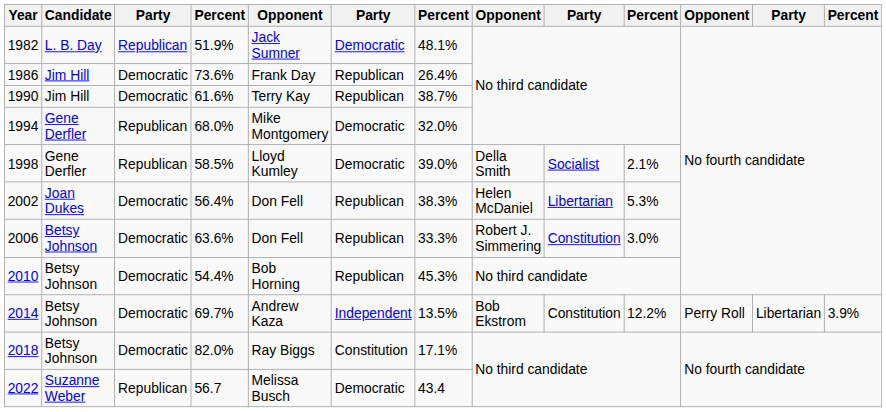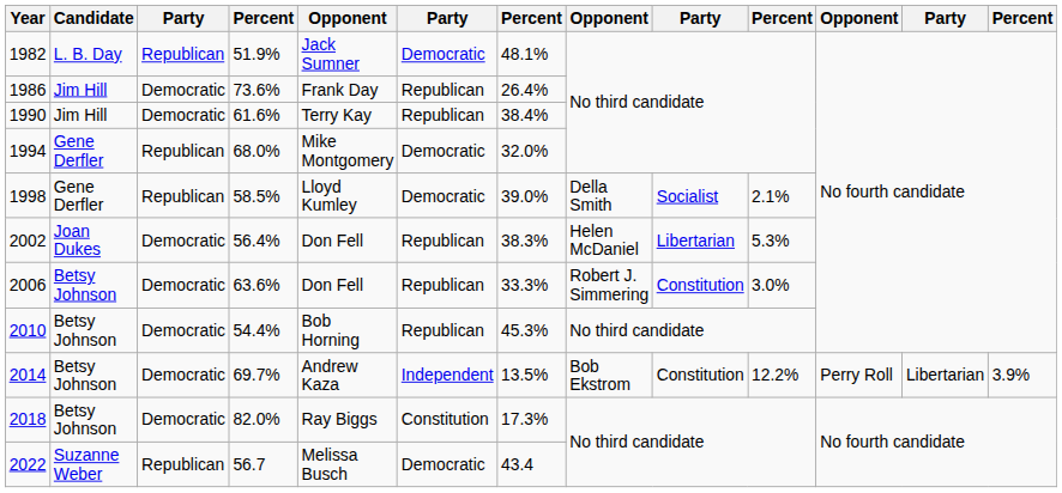 <table class="wikitable sortable" style="margin:0.5em auto; font-size:95%;">
 <tr>
 <th>Year</th>
 <th>Candidate</th>
 <th>Party</th>
 <th>Percent</th>
 <th>Opponent</th>
 <th>Party</th>
 <th>Percent</th>
 <th>Opponent</th>
 <th>Party</th>
 <th>Percent</th>
 <th>Opponent</th>
 <th>Party</th>
 <th>Percent</th>
 </tr>
 <tr>
 <td>1982</td>
 <td><a href='#'>L. B. Day</a></td>
 <td><a href='#'>Republican</a></td>
 <td>51.9%</td>
 <td><a href='#'>Jack Sumner</a></td>
 <td><a href='#'>Democratic</a></td>
 <td>48.1%</td>
 <td colspan=3 rowspan=4>No third candidate</td>
 <td colspan=3 rowspan=8>No fourth candidate</td>
 </tr>
 <tr>
 <td>1986</td>
 <td><a href='#'>Jim Hill</a></td>
 <td>Democratic</td>
 <td>73.6%</td>
 <td>Frank Day</td>
 <td>Republican</td>
 <td>26.4%</td>
 </tr>
 <tr>
 <td>1990</td>
 <td>Jim Hill</td>
 <td>Democratic</td>
 <td>61.6%</td>
 <td>Terry Kay</td>
 <td>Republican</td>
-<td>38.7%</td>
+<td>38.4%</td>
 </tr>
 <tr>
 <td>1994</td>
 <td><a href='#'>Gene Derfler</a></td>
 <td>Republican</td>
 <td>68.0%</td>
 <td>Mike Montgomery</td>
 <td>Democratic</td>
 <td>32.0%</td>
 </tr>
 <tr>
 <td>1998</td>
 <td>Gene Derfler</td>
 <td>Republican</td>
 <td>58.5%</td>
 <td>Lloyd Kumley</td>
 <td>Democratic</td>
 <td>39.0%</td>
 <td>Della Smith</td>
 <td><a href='#'>Socialist</a></td>
 <td>2.1%</td>
 </tr>
 <tr>
 <td>2002</td>
 <td><a href='#'>Joan Dukes</a></td>
 <td>Democratic</td>
 <td>56.4%</td>
 <td>Don Fell</td>
 <td>Republican</td>
 <td>38.3%</td>
 <td>Helen McDaniel</td>
 <td><a href='#'>Libertarian</a></td>
 <td>5.3%</td>
 </tr>
 <tr>
 <td>2006</td>
 <td><a href='#'>Betsy Johnson</a></td>
 <td>Democratic</td>
 <td>63.6%</td>
 <td>Don Fell</td>
 <td>Republican</td>
 <td>33.3%</td>
 <td>Robert J. Simmering</td>
 <td><a href='#'>Constitution</a></td>
 <td>3.0%</td>
 </tr>
 <tr>
 <td><a href='#'>2010</a></td>
 <td>Betsy Johnson</td>
 <td>Democratic</td>
 <td>54.4%</td>
 <td>Bob Horning</td>
 <td>Republican</td>
 <td>45.3%</td>
 <td colspan=3>No third candidate</td>
 </tr>
 <tr>
 <td><a href='#'>2014</a></td>
 <td>Betsy Johnson</td>
 <td>Democratic</td>
 <td>69.7%</td>
 <td>Andrew Kaza</td>
 <td><a href='#'>Independent</a></td>
 <td>13.5%</td>
 <td>Bob Ekstrom</td>
 <td>Constitution</td>
 <td>12.2%</td>
 <td>Perry Roll</td>
 <td>Libertarian</td>
 <td>3.9%</td>
 </tr>
 <tr>
 <td><a href='#'>2018</a></td>
 <td>Betsy Johnson</td>
 <td>Democratic</td>
 <td>82.0%</td>
 <td>Ray Biggs</td>
 <td>Constitution</td>
-<td>17.1%</td>
+<td>17.3%</td>
 <td colspan=3 rowspan=2>No third candidate</td>
 <td colspan=3 rowspan=2>No fourth candidate</td>
 </tr>
 <tr>
 <td><a href='#'>2022</a></td>
 <td><a href='#'>Suzanne Weber</a></td>
 <td>Republican</td>
 <td>56.7</td>
 <td>Melissa Busch</td>
 <td>Democratic</td>
 <td>43.4</td>
 </tr>
 </table>
